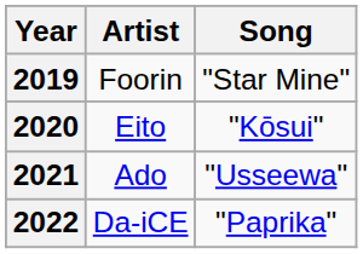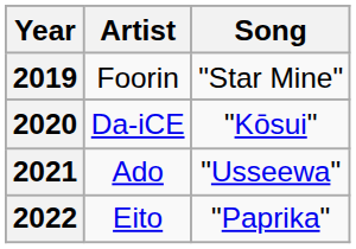 <table class="wikitable mw-collapsible mw-collapsed" style="font-size:small; text-align:center">
 <tr>
 <th>Year</th>
 <th>Artist</th>
 <th>Song</th>
 </tr>
 <tr>
 <th>2019</th>
 <td>Foorin</td>
 <td>"Star Mine"</td>
 </tr>
 <tr>
 <th>2020</th>
-<td><a href='#'>Eito</a></td>
+<td><a href='#'>Da-iCE</a></td>
 <td>"<a href='#'>Kōsui</a>"</td>
 </tr>
 <tr>
 <th>2021</th>
 <td><a href='#'>Ado</a></td>
 <td>"<a href='#'>Usseewa</a>"</td>
 </tr>
 <tr>
 <th>2022</th>
-<td><a href='#'>Da-iCE</a></td>
+<td><a href='#'>Eito</a></td>
 <td>"<a href='#'>Paprika</a>"</td>
 </tr>
 </table>
